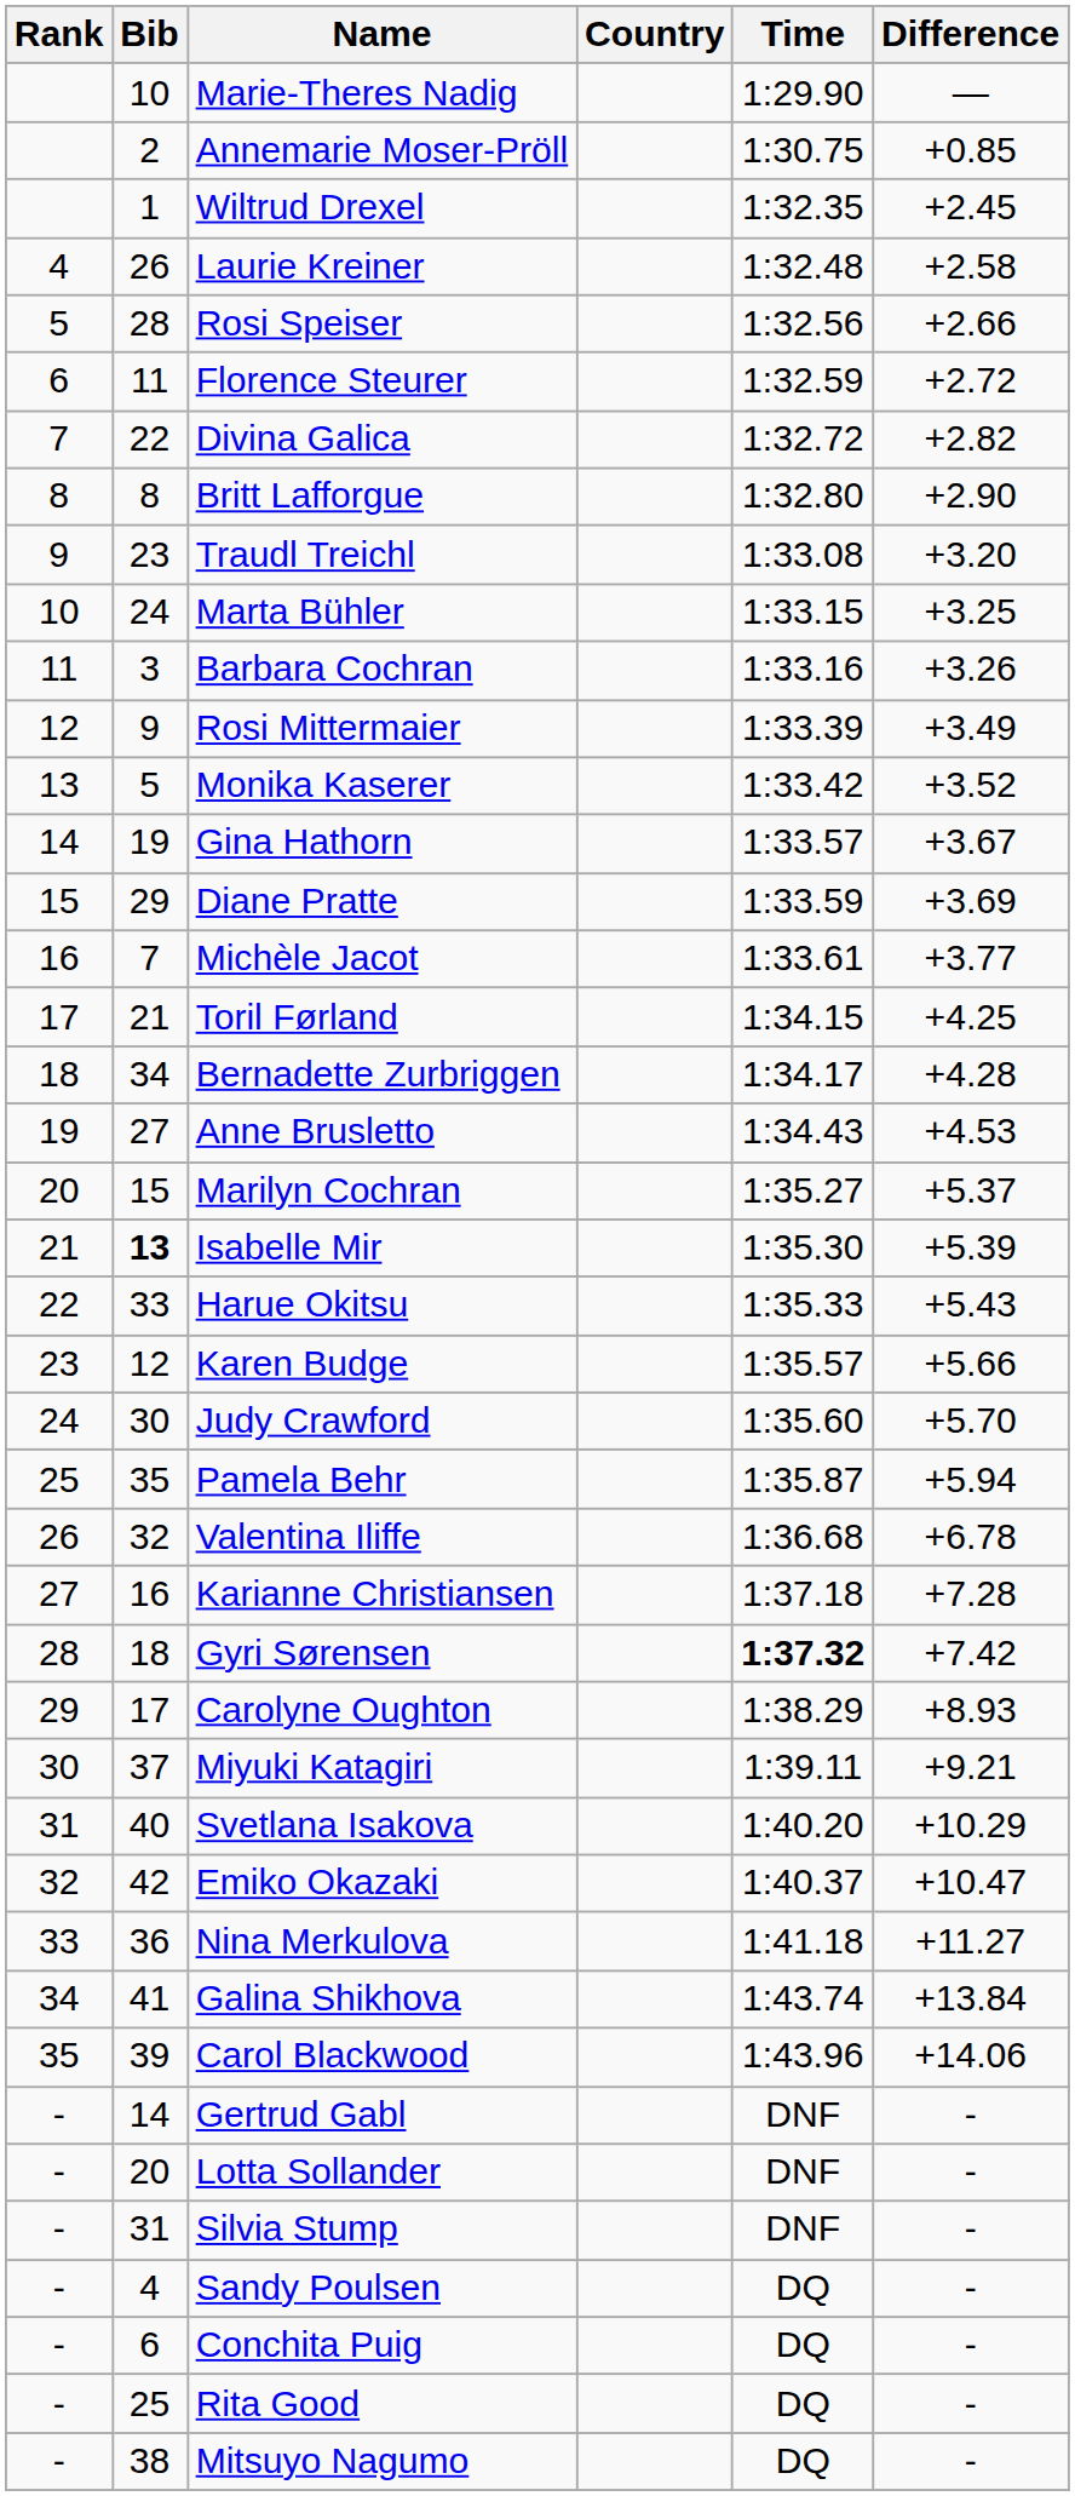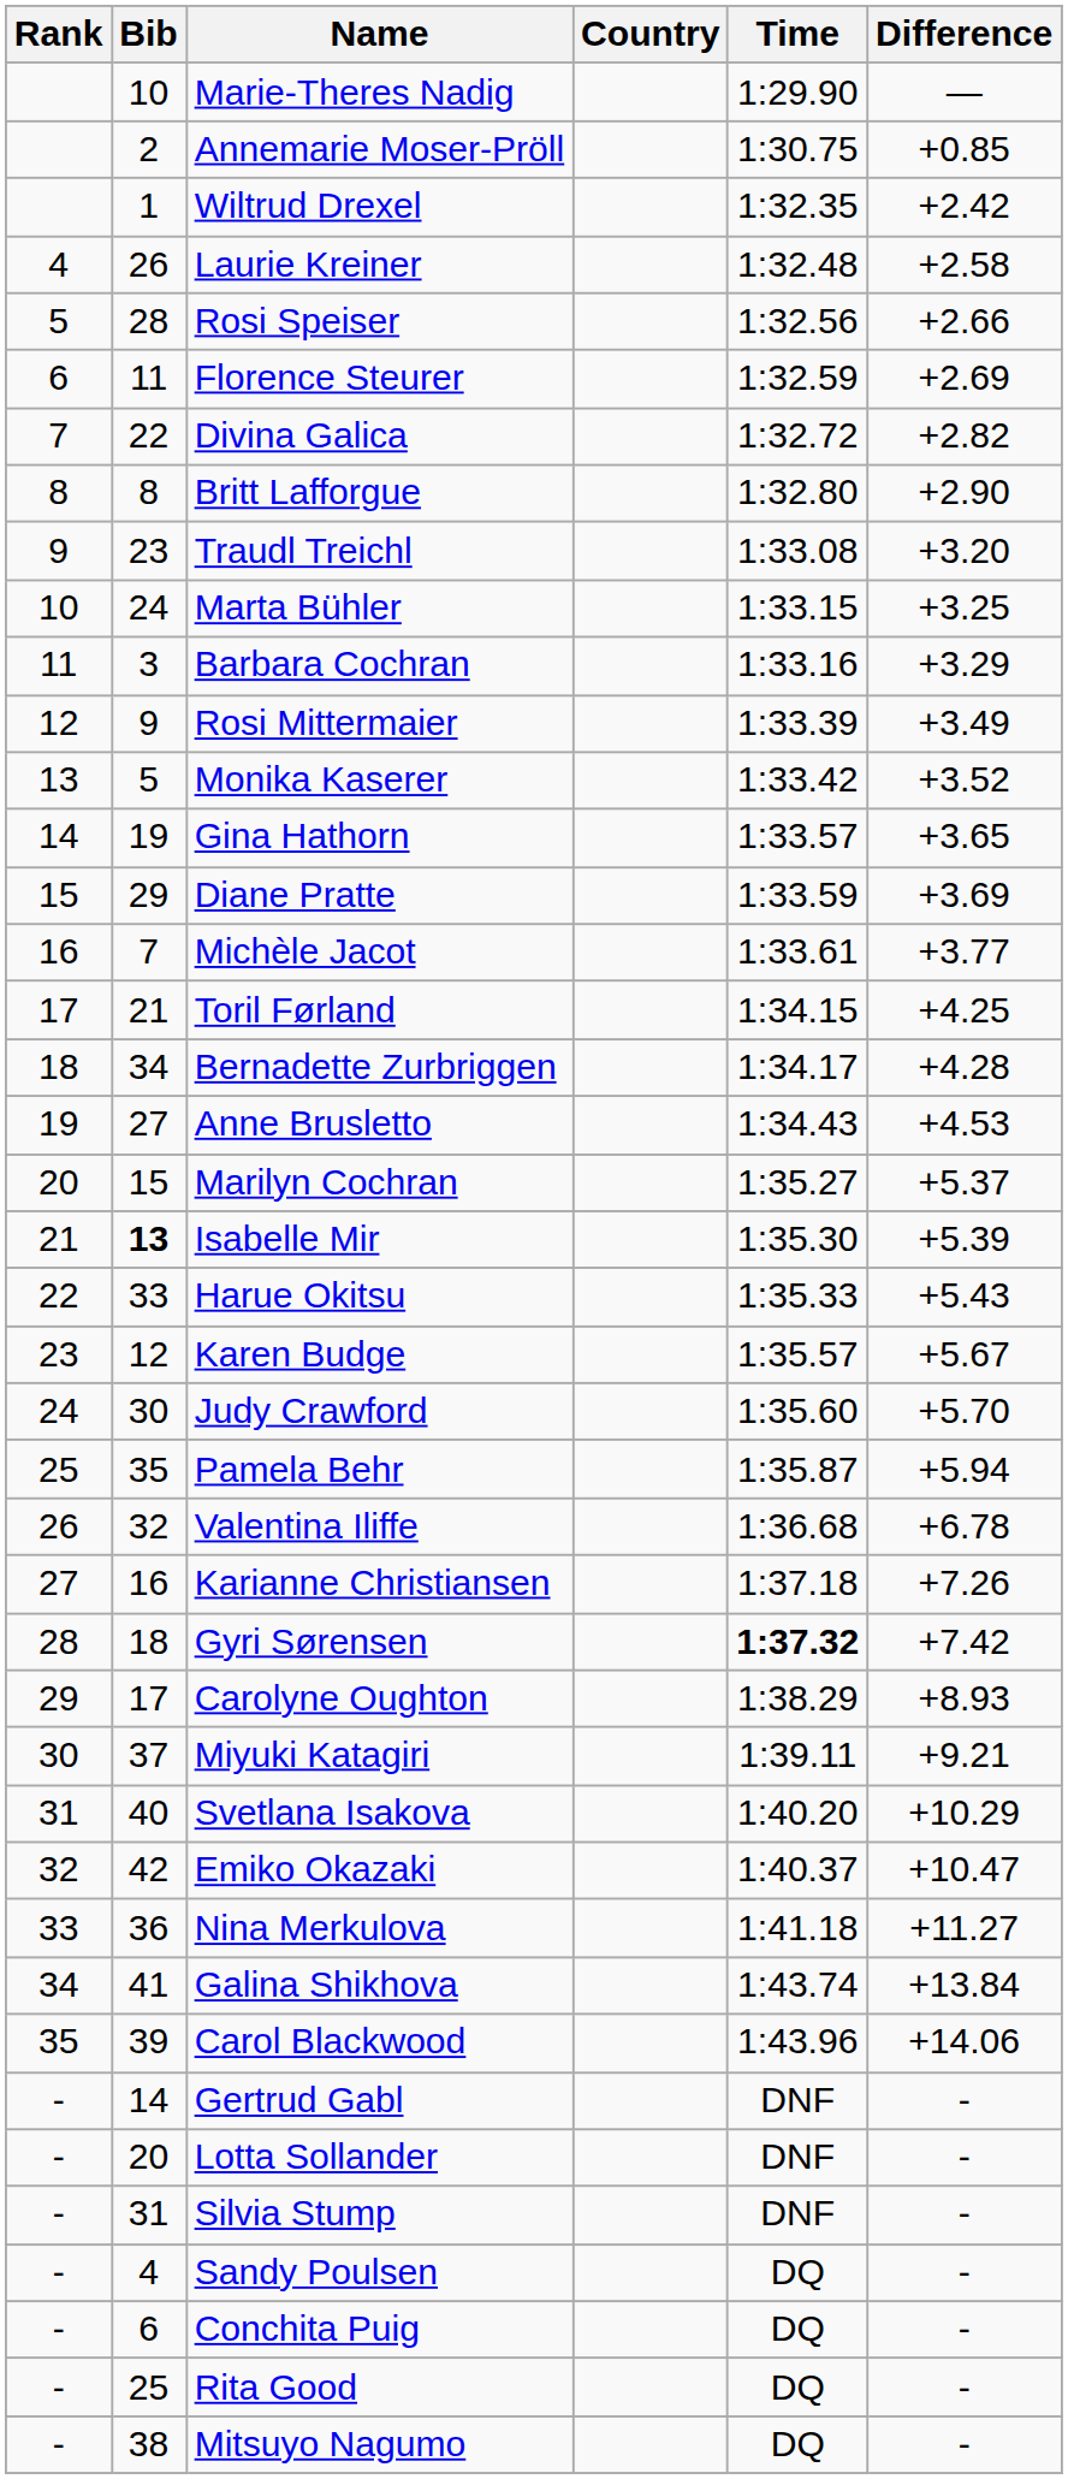 <table class="wikitable sortable" style="text-align:center">
 <tr>
 <th>Rank</th>
 <th>Bib</th>
 <th>Name</th>
 <th>Country</th>
 <th>Time</th>
 <th>Difference</th>
 </tr>
 <tr>
 <td></td>
 <td>10</td>
 <td align=left><a href='#'>Marie-Theres Nadig</a></td>
 <td align=left></td>
 <td>1:29.90</td>
 <td>—</td>
 </tr>
 <tr>
 <td></td>
 <td>2</td>
 <td align=left><a href='#'>Annemarie Moser-Pröll</a></td>
 <td align=left></td>
 <td>1:30.75</td>
 <td>+0.85</td>
 </tr>
 <tr>
 <td></td>
 <td>1</td>
 <td align=left><a href='#'>Wiltrud Drexel</a></td>
 <td align=left></td>
 <td>1:32.35</td>
-<td>+2.45</td>
+<td>+2.42</td>
 </tr>
 <tr>
 <td>4</td>
 <td>26</td>
 <td align=left><a href='#'>Laurie Kreiner</a></td>
 <td align=left></td>
 <td>1:32.48</td>
 <td>+2.58</td>
 </tr>
 <tr>
 <td>5</td>
 <td>28</td>
 <td align=left><a href='#'>Rosi Speiser</a></td>
 <td align=left></td>
 <td>1:32.56</td>
 <td>+2.66</td>
 </tr>
 <tr>
 <td>6</td>
 <td>11</td>
 <td align=left><a href='#'>Florence Steurer</a></td>
 <td align=left></td>
 <td>1:32.59</td>
-<td>+2.72</td>
+<td>+2.69</td>
 </tr>
 <tr>
 <td>7</td>
 <td>22</td>
 <td align=left><a href='#'>Divina Galica</a></td>
 <td align=left></td>
 <td>1:32.72</td>
 <td>+2.82</td>
 </tr>
 <tr>
 <td>8</td>
 <td>8</td>
 <td align=left><a href='#'>Britt Lafforgue</a></td>
 <td align=left></td>
 <td>1:32.80</td>
 <td>+2.90</td>
 </tr>
 <tr>
 <td>9</td>
 <td>23</td>
 <td align=left><a href='#'>Traudl Treichl</a></td>
 <td align=left></td>
 <td>1:33.08</td>
 <td>+3.20</td>
 </tr>
 <tr>
 <td>10</td>
 <td>24</td>
 <td align=left><a href='#'>Marta Bühler</a></td>
 <td align=left></td>
 <td>1:33.15</td>
 <td>+3.25</td>
 </tr>
 <tr>
 <td>11</td>
 <td>3</td>
 <td align=left><a href='#'>Barbara Cochran</a></td>
 <td align=left></td>
 <td>1:33.16</td>
-<td>+3.26</td>
+<td>+3.29</td>
 </tr>
 <tr>
 <td>12</td>
 <td>9</td>
 <td align=left><a href='#'>Rosi Mittermaier</a></td>
 <td align=left></td>
 <td>1:33.39</td>
 <td>+3.49</td>
 </tr>
 <tr>
 <td>13</td>
 <td>5</td>
 <td align=left><a href='#'>Monika Kaserer</a></td>
 <td align=left></td>
 <td>1:33.42</td>
 <td>+3.52</td>
 </tr>
 <tr>
 <td>14</td>
 <td>19</td>
 <td align=left><a href='#'>Gina Hathorn</a></td>
 <td align=left></td>
 <td>1:33.57</td>
-<td>+3.67</td>
+<td>+3.65</td>
 </tr>
 <tr>
 <td>15</td>
 <td>29</td>
 <td align=left><a href='#'>Diane Pratte</a></td>
 <td align=left></td>
 <td>1:33.59</td>
 <td>+3.69</td>
 </tr>
 <tr>
 <td>16</td>
 <td>7</td>
 <td align=left><a href='#'>Michèle Jacot</a></td>
 <td align=left></td>
 <td>1:33.61</td>
 <td>+3.77</td>
 </tr>
 <tr>
 <td>17</td>
 <td>21</td>
 <td align=left><a href='#'>Toril Førland</a></td>
 <td align=left></td>
 <td>1:34.15</td>
 <td>+4.25</td>
 </tr>
 <tr>
 <td>18</td>
 <td>34</td>
 <td align=left><a href='#'>Bernadette Zurbriggen</a></td>
 <td align=left></td>
 <td>1:34.17</td>
 <td>+4.28</td>
 </tr>
 <tr>
 <td>19</td>
 <td>27</td>
 <td align=left><a href='#'>Anne Brusletto</a></td>
 <td align=left></td>
 <td>1:34.43</td>
 <td>+4.53</td>
 </tr>
 <tr>
 <td>20</td>
 <td>15</td>
 <td align=left><a href='#'>Marilyn Cochran</a></td>
 <td align=left></td>
 <td>1:35.27</td>
 <td>+5.37</td>
 </tr>
 <tr>
 <td>21</td>
 <td><strong>13</strong></td>
 <td align=left><a href='#'>Isabelle Mir</a></td>
 <td align=left></td>
 <td>1:35.30</td>
 <td>+5.39</td>
 </tr>
 <tr>
 <td>22</td>
 <td>33</td>
 <td align=left><a href='#'>Harue Okitsu</a></td>
 <td align=left></td>
 <td>1:35.33</td>
 <td>+5.43</td>
 </tr>
 <tr>
 <td>23</td>
 <td>12</td>
 <td align=left><a href='#'>Karen Budge</a></td>
 <td align=left></td>
 <td>1:35.57</td>
-<td>+5.66</td>
+<td>+5.67</td>
 </tr>
 <tr>
 <td>24</td>
 <td>30</td>
 <td align=left><a href='#'>Judy Crawford</a></td>
 <td align=left></td>
 <td>1:35.60</td>
 <td>+5.70</td>
 </tr>
 <tr>
 <td>25</td>
 <td>35</td>
 <td align=left><a href='#'>Pamela Behr</a></td>
 <td align=left></td>
 <td>1:35.87</td>
 <td>+5.94</td>
 </tr>
 <tr>
 <td>26</td>
 <td>32</td>
 <td align=left><a href='#'>Valentina Iliffe</a></td>
 <td align=left></td>
 <td>1:36.68</td>
 <td>+6.78</td>
 </tr>
 <tr>
 <td>27</td>
 <td>16</td>
 <td align=left><a href='#'>Karianne Christiansen</a></td>
 <td align=left></td>
 <td>1:37.18</td>
-<td>+7.28</td>
+<td>+7.26</td>
 </tr>
 <tr>
 <td>28</td>
 <td>18</td>
 <td align=left><a href='#'>Gyri Sørensen</a></td>
 <td align=left></td>
 <td><strong>1:37.32</strong></td>
 <td>+7.42</td>
 </tr>
 <tr>
 <td>29</td>
 <td>17</td>
 <td align=left><a href='#'>Carolyne Oughton</a></td>
 <td align=left></td>
 <td>1:38.29</td>
 <td>+8.93</td>
 </tr>
 <tr>
 <td>30</td>
 <td>37</td>
 <td align=left><a href='#'>Miyuki Katagiri</a></td>
 <td align=left></td>
 <td>1:39.11</td>
 <td>+9.21</td>
 </tr>
 <tr>
 <td>31</td>
 <td>40</td>
 <td align=left><a href='#'>Svetlana Isakova</a></td>
 <td align=left></td>
 <td>1:40.20</td>
 <td>+10.29</td>
 </tr>
 <tr>
 <td>32</td>
 <td>42</td>
 <td align=left><a href='#'>Emiko Okazaki</a></td>
 <td align=left></td>
 <td>1:40.37</td>
 <td>+10.47</td>
 </tr>
 <tr>
 <td>33</td>
 <td>36</td>
 <td align=left><a href='#'>Nina Merkulova</a></td>
 <td align=left></td>
 <td>1:41.18</td>
 <td>+11.27</td>
 </tr>
 <tr>
 <td>34</td>
 <td>41</td>
 <td align=left><a href='#'>Galina Shikhova</a></td>
 <td align=left></td>
 <td>1:43.74</td>
 <td>+13.84</td>
 </tr>
 <tr>
 <td>35</td>
 <td>39</td>
 <td align=left><a href='#'>Carol Blackwood</a></td>
 <td align=left></td>
 <td>1:43.96</td>
 <td>+14.06</td>
 </tr>
 <tr>
 <td>-</td>
 <td>14</td>
 <td align=left><a href='#'>Gertrud Gabl</a></td>
 <td align=left></td>
 <td>DNF</td>
 <td>-</td>
 </tr>
 <tr>
 <td>-</td>
 <td>20</td>
 <td align=left><a href='#'>Lotta Sollander</a></td>
 <td align=left></td>
 <td>DNF</td>
 <td>-</td>
 </tr>
 <tr>
 <td>-</td>
 <td>31</td>
 <td align=left><a href='#'>Silvia Stump</a></td>
 <td align=left></td>
 <td>DNF</td>
 <td>-</td>
 </tr>
 <tr>
 <td>-</td>
 <td>4</td>
 <td align=left><a href='#'>Sandy Poulsen</a></td>
 <td align=left></td>
 <td>DQ</td>
 <td>-</td>
 </tr>
 <tr>
 <td>-</td>
 <td>6</td>
 <td align=left><a href='#'>Conchita Puig</a></td>
 <td align=left></td>
 <td>DQ</td>
 <td>-</td>
 </tr>
 <tr>
 <td>-</td>
 <td>25</td>
 <td align=left><a href='#'>Rita Good</a></td>
 <td align=left></td>
 <td>DQ</td>
 <td>-</td>
 </tr>
 <tr>
 <td>-</td>
 <td>38</td>
 <td align=left><a href='#'>Mitsuyo Nagumo</a></td>
 <td align=left></td>
 <td>DQ</td>
 <td>-</td>
 </tr>
 </table>
